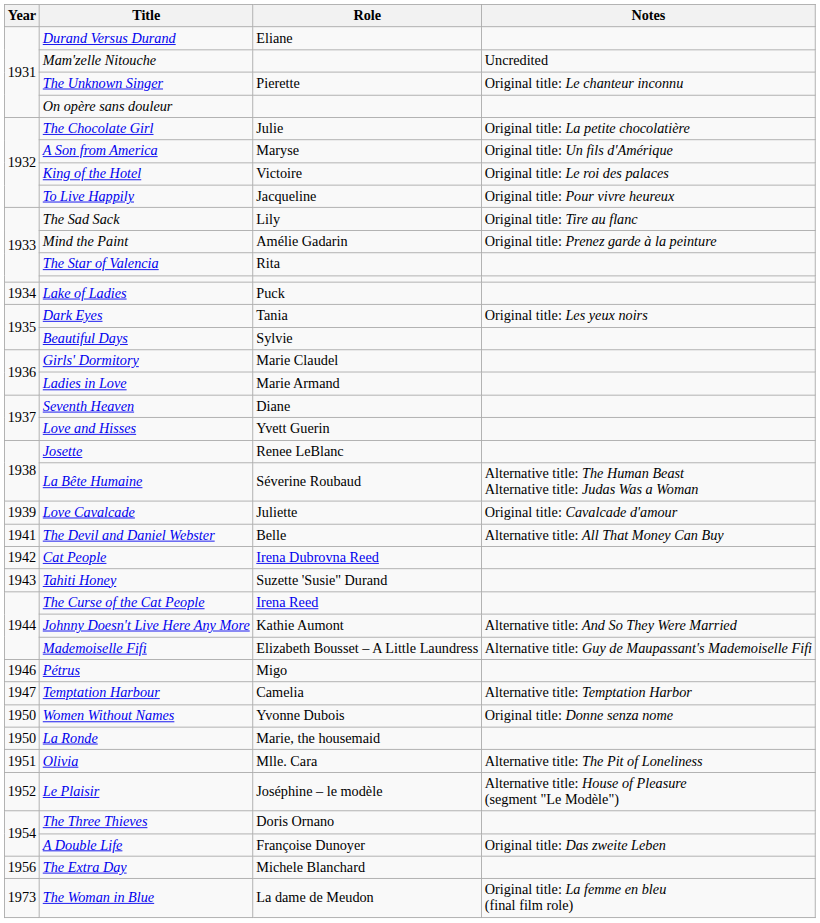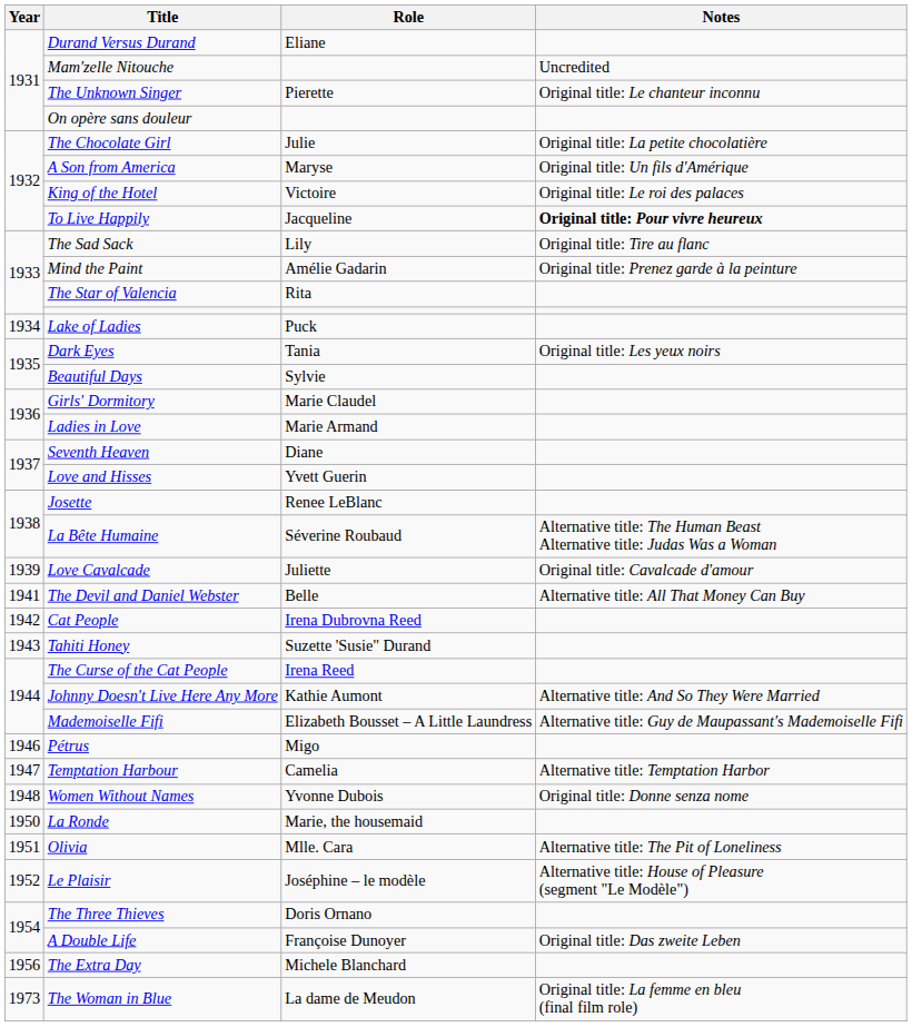 <table class="wikitable">
 <tr>
 <th>Year</th>
 <th>Title</th>
 <th>Role</th>
 <th>Notes</th>
 </tr>
 <tr>
 <td rowspan=4>1931</td>
 <td><em><a href='#'>Durand Versus Durand</a></em></td>
 <td>Eliane</td>
 <td></td>
 </tr>
 <tr>
 <td><em>Mam'zelle Nitouche</em></td>
 <td></td>
 <td>Uncredited</td>
 </tr>
 <tr>
 <td><em><a href='#'>The Unknown Singer</a></em></td>
 <td>Pierette</td>
 <td>Original title: <em>Le chanteur inconnu</em></td>
 </tr>
 <tr>
 <td><em>On opère sans douleur</em></td>
 <td></td>
 <td></td>
 </tr>
 <tr>
 <td rowspan=4>1932</td>
 <td><em><a href='#'>The Chocolate Girl</a></em></td>
 <td>Julie</td>
 <td>Original title: <em>La petite chocolatière</em></td>
 </tr>
 <tr>
 <td><em><a href='#'>A Son from America</a></em></td>
 <td>Maryse</td>
 <td>Original title: <em>Un fils d'Amérique</em></td>
 </tr>
 <tr>
 <td><em><a href='#'>King of the Hotel</a></em></td>
 <td>Victoire</td>
 <td>Original title: <em>Le roi des palaces</em></td>
 </tr>
 <tr>
 <td><em><a href='#'>To Live Happily</a></em></td>
 <td>Jacqueline</td>
-<td>Original title: <em>Pour vivre heureux</em></td>
+<td><strong>Original title: <em>Pour vivre heureux</em></strong></td>
 </tr>
 <tr>
 <td rowspan=4>1933</td>
 <td><em>The Sad Sack</em></td>
 <td>Lily</td>
 <td>Original title: <em>Tire au flanc</em></td>
 </tr>
 <tr>
 <td><em>Mind the Paint</em></td>
 <td>Amélie Gadarin</td>
 <td>Original title: <em>Prenez garde à la peinture</em></td>
 </tr>
 <tr>
 <td><em><a href='#'>The Star of Valencia</a></em></td>
 <td>Rita</td>
 <td></td>
 </tr>
 <tr>
 <td><em></em></td>
 <td></td>
 <td></td>
 </tr>
 <tr>
 <td>1934</td>
 <td><em><a href='#'>Lake of Ladies</a></em></td>
 <td>Puck</td>
 <td></td>
 </tr>
 <tr>
 <td rowspan=2>1935</td>
 <td><em><a href='#'>Dark Eyes</a></em></td>
 <td>Tania</td>
 <td>Original title: <em>Les yeux noirs</em></td>
 </tr>
 <tr>
 <td><em><a href='#'>Beautiful Days</a></em></td>
 <td>Sylvie</td>
 <td></td>
 </tr>
 <tr>
 <td rowspan=2>1936</td>
 <td><em><a href='#'>Girls' Dormitory</a></em></td>
 <td>Marie Claudel</td>
 <td></td>
 </tr>
 <tr>
 <td><em><a href='#'>Ladies in Love</a></em></td>
 <td>Marie Armand</td>
 <td></td>
 </tr>
 <tr>
 <td rowspan=2>1937</td>
 <td><em><a href='#'>Seventh Heaven</a></em></td>
 <td>Diane</td>
 <td></td>
 </tr>
 <tr>
 <td><em><a href='#'>Love and Hisses</a></em></td>
 <td>Yvett Guerin</td>
 <td></td>
 </tr>
 <tr>
 <td rowspan=2>1938</td>
 <td><em><a href='#'>Josette</a></em></td>
 <td>Renee LeBlanc</td>
 <td></td>
 </tr>
 <tr>
 <td><em><a href='#'>La Bête Humaine</a></em></td>
 <td>Séverine Roubaud</td>
 <td>Alternative title: <em>The Human Beast</em><br>Alternative title: <em>Judas Was a Woman</em></td>
 </tr>
 <tr>
 <td>1939</td>
 <td><em><a href='#'>Love Cavalcade</a></em></td>
 <td>Juliette</td>
 <td>Original title: <em>Cavalcade d'amour</em></td>
 </tr>
 <tr>
 <td>1941</td>
 <td><em><a href='#'>The Devil and Daniel Webster</a></em></td>
 <td>Belle</td>
 <td>Alternative title: <em>All That Money Can Buy</em></td>
 </tr>
 <tr>
 <td>1942</td>
 <td><em><a href='#'>Cat People</a></em></td>
 <td><a href='#'>Irena Dubrovna Reed</a></td>
 <td></td>
 </tr>
 <tr>
 <td>1943</td>
 <td><em><a href='#'>Tahiti Honey</a></em></td>
 <td>Suzette 'Susie" Durand</td>
 <td></td>
 </tr>
 <tr>
 <td rowspan=3>1944</td>
 <td><em><a href='#'>The Curse of the Cat People</a></em></td>
 <td><a href='#'>Irena Reed</a></td>
 <td></td>
 </tr>
 <tr>
 <td><em><a href='#'>Johnny Doesn't Live Here Any More</a></em></td>
 <td>Kathie Aumont</td>
 <td>Alternative title: <em>And So They Were Married</em></td>
 </tr>
 <tr>
 <td><em><a href='#'>Mademoiselle Fifi</a></em></td>
 <td>Elizabeth Bousset – A Little Laundress</td>
 <td>Alternative title: <em>Guy de Maupassant's Mademoiselle Fifi</em></td>
 </tr>
 <tr>
 <td>1946</td>
 <td><em><a href='#'>Pétrus</a></em></td>
 <td>Migo</td>
 <td></td>
 </tr>
 <tr>
 <td>1947</td>
 <td><em><a href='#'>Temptation Harbour</a></em></td>
 <td>Camelia</td>
 <td>Alternative title: <em>Temptation Harbor</em></td>
 </tr>
 <tr>
-<td>1950</td>
+<td>1948</td>
 <td><em><a href='#'>Women Without Names</a></em></td>
 <td>Yvonne Dubois</td>
 <td>Original title: <em>Donne senza nome</em></td>
 </tr>
 <tr>
 <td>1950</td>
 <td><em><a href='#'>La Ronde</a></em></td>
 <td>Marie, the housemaid</td>
 <td></td>
 </tr>
 <tr>
 <td>1951</td>
 <td><em><a href='#'>Olivia</a></em></td>
 <td>Mlle. Cara</td>
 <td>Alternative title: <em>The Pit of Loneliness</em></td>
 </tr>
 <tr>
 <td>1952</td>
 <td><em><a href='#'>Le Plaisir</a></em></td>
 <td>Joséphine – le modèle</td>
 <td>Alternative title: <em>House of Pleasure</em><br>(segment "Le Modèle")</td>
 </tr>
 <tr>
 <td rowspan=2>1954</td>
 <td><em><a href='#'>The Three Thieves</a></em></td>
 <td>Doris Ornano</td>
 <td></td>
 </tr>
 <tr>
 <td><em><a href='#'>A Double Life</a></em></td>
 <td>Françoise Dunoyer</td>
 <td>Original title: <em>Das zweite Leben</em></td>
 </tr>
 <tr>
 <td>1956</td>
 <td><em><a href='#'>The Extra Day</a></em></td>
 <td>Michele Blanchard</td>
 <td></td>
 </tr>
 <tr>
 <td>1973</td>
 <td><em><a href='#'>The Woman in Blue</a></em></td>
 <td>La dame de Meudon</td>
 <td>Original title: <em>La femme en bleu</em><br>(final film role)</td>
 </tr>
 </table>
